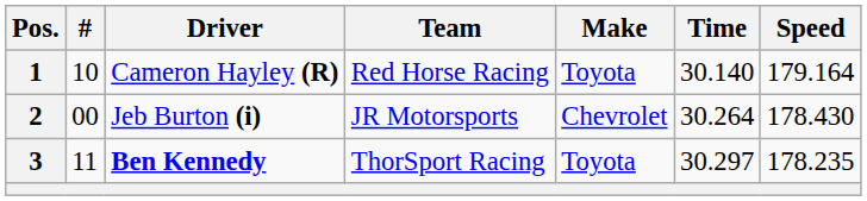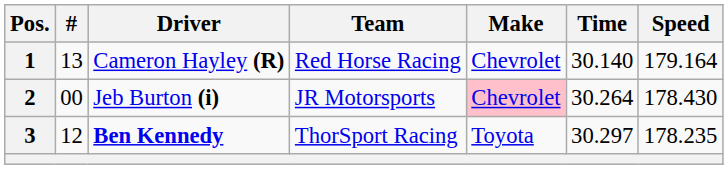 <table class="wikitable" style="font-size:95%">
 <tr>
 <th>Pos.</th>
 <th>#</th>
 <th>Driver</th>
 <th>Team</th>
 <th>Make</th>
 <th>Time</th>
 <th>Speed</th>
 </tr>
 <tr>
 <th>1</th>
-<td>10</td>
+<td>13</td>
 <td><a href='#'>Cameron Hayley</a> <strong>(R)</strong></td>
 <td><a href='#'>Red Horse Racing</a></td>
-<td><a href='#'>Toyota</a></td>
+<td><a href='#'>Chevrolet</a></td>
 <td>30.140</td>
 <td>179.164</td>
 </tr>
 <tr>
 <th>2</th>
 <td>00</td>
 <td><a href='#'>Jeb Burton</a> <strong>(i)</strong></td>
 <td><a href='#'>JR Motorsports</a></td>
-<td><a href='#'>Chevrolet</a></td>
+<td style="background: pink;"><a href='#'>Chevrolet</a></td>
 <td>30.264</td>
 <td>178.430</td>
 </tr>
 <tr>
 <th>3</th>
-<td>11</td>
+<td>12</td>
 <td><strong><a href='#'>Ben Kennedy</a></strong></td>
 <td><a href='#'>ThorSport Racing</a></td>
 <td><a href='#'>Toyota</a></td>
 <td>30.297</td>
 <td>178.235</td>
 </tr>
 <tr>
 <th colspan="7"></th>
 </tr>
 </table>
